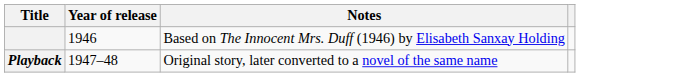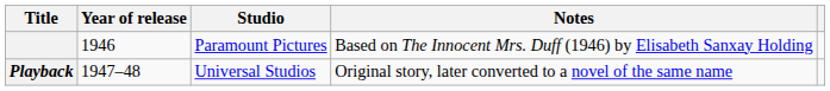 <table class="wikitable plainrowheaders sortable" style="margin-right: 0;">
 <tr>
 <th scope="col">Title</th>
 <th scope="col">Year of release</th>
+<th scope="col">Studio</th>
 <th scope="col" class="unsortable">Notes</th>
 <th scope="col" class="unsortable"></th>
 </tr>
 <tr>
 <th scope="row"></th>
 <td>1946</td>
+<td><a href='#'>Paramount Pictures</a></td>
 <td>Based on <em>The Innocent Mrs. Duff</em> (1946) by <a href='#'>Elisabeth Sanxay Holding</a></td>
 <td style="text-align: center;"></td>
 </tr>
 <tr>
 <th scope="row"><em>Playback</em></th>
 <td>1947–48</td>
+<td><a href='#'>Universal Studios</a></td>
 <td>Original story, later converted to a <a href='#'>novel of the same name</a></td>
 <td style="text-align: center;"></td>
 </tr>
 </table>
